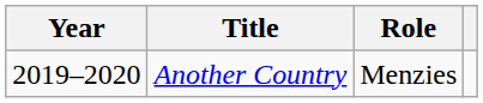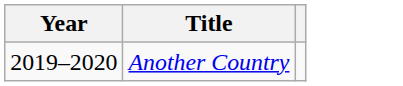 <table class="wikitable">
 <tr>
 <th scope="col">Year</th>
 <th scope="col">Title</th>
-<th scope="col">Role</th>
 <th scope="col" class="unsortable"></th>
 </tr>
 <tr>
 <td>2019–2020</td>
 <td><em><a href='#'>Another Country</a></em></td>
-<td>Menzies</td>
 <td></td>
 </tr>
 </table>
